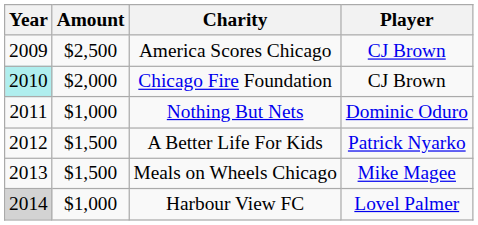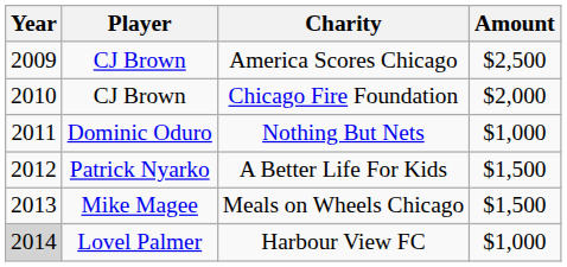 <table class="wikitable" style="text-align: center"|>
 <tr>
 <th>Year</th>
+<th>Player</th>
+<th>Charity</th>
 <th>Amount</th>
-<th>Charity</th>
-<th>Player</th>
 </tr>
 <tr>
 <td>2009</td>
+<td><a href='#'>CJ Brown</a></td>
+<td>America Scores Chicago</td>
 <td>$2,500</td>
-<td>America Scores Chicago</td>
-<td><a href='#'>CJ Brown</a></td>
 </tr>
 <tr>
-<td style="background: paleturquoise;">2010</td>
+<td>2010</td>
+<td>CJ Brown</td>
+<td><a href='#'>Chicago Fire</a> Foundation</td>
 <td>$2,000</td>
-<td><a href='#'>Chicago Fire</a> Foundation</td>
-<td>CJ Brown</td>
 </tr>
 <tr>
 <td>2011</td>
+<td><a href='#'>Dominic Oduro</a></td>
+<td><a href='#'>Nothing But Nets</a></td>
 <td>$1,000</td>
-<td><a href='#'>Nothing But Nets</a></td>
-<td><a href='#'>Dominic Oduro</a></td>
 </tr>
 <tr>
 <td>2012</td>
+<td><a href='#'>Patrick Nyarko</a></td>
+<td>A Better Life For Kids</td>
 <td>$1,500</td>
-<td>A Better Life For Kids</td>
-<td><a href='#'>Patrick Nyarko</a></td>
 </tr>
 <tr>
 <td>2013</td>
+<td><a href='#'>Mike Magee</a></td>
+<td>Meals on Wheels Chicago</td>
 <td>$1,500</td>
-<td>Meals on Wheels Chicago</td>
-<td><a href='#'>Mike Magee</a></td>
 </tr>
 <tr>
 <td style="background: lightgrey;">2014</td>
+<td><a href='#'>Lovel Palmer</a></td>
+<td>Harbour View FC</td>
 <td>$1,000</td>
-<td>Harbour View FC</td>
-<td><a href='#'>Lovel Palmer</a></td>
 </tr>
 </table>
